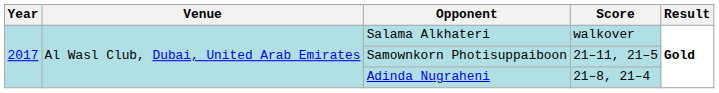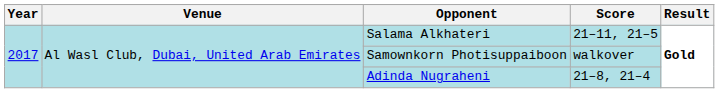 <table class="sortable wikitable" style="font-size: 95%;">
 <tr>
 <th>Year</th>
 <th>Venue</th>
 <th>Opponent</th>
 <th>Score</th>
 <th>Result</th>
 </tr>
 <tr style="background:#B0E0E6">
 <td align="center" rowspan=3><a href='#'>2017</a></td>
 <td align="left" rowspan=3>Al Wasl Club, <a href='#'>Dubai, United Arab Emirates</a></td>
 <td align="left"> Salama Alkhateri</td>
-<td align="left">walkover</td>
+<td align="left">21–11, 21–5</td>
 <td style="text-align:left; background:white" rowspan=3> <strong>Gold</strong></td>
 </tr>
 <tr style="background:#B0E0E6">
 <td align="left"> Samownkorn Photisuppaiboon</td>
-<td align="left">21–11, 21–5</td>
+<td align="left">walkover</td>
 </tr>
 <tr style="background:#B0E0E6">
 <td align="left"> <a href='#'>Adinda Nugraheni</a></td>
 <td align="left">21–8, 21–4</td>
 </tr>
 </table>
